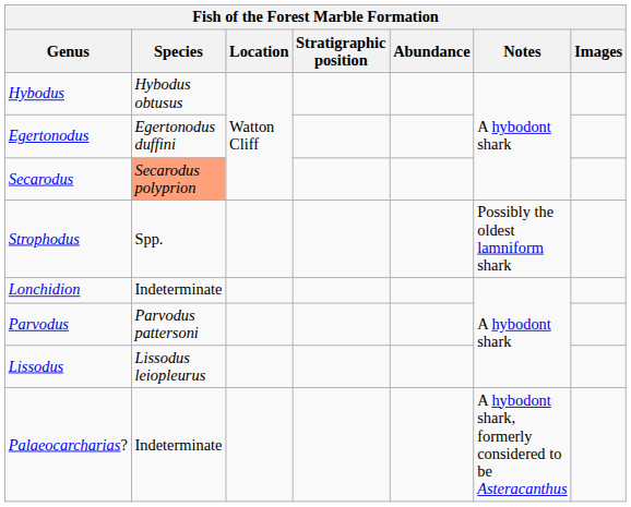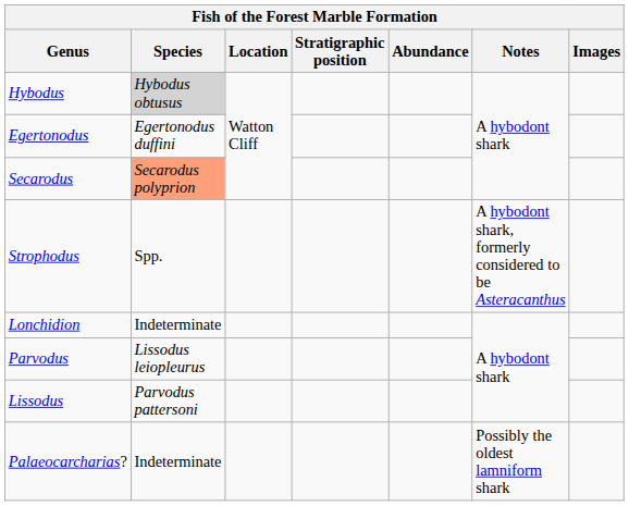 <table class="wikitable" align="center" width="100%">
 <tr>
 <th colspan="7" align="center"><strong>Fish of the Forest Marble Formation</strong></th>
 </tr>
 <tr>
 <th>Genus</th>
 <th>Species</th>
 <th>Location</th>
 <th>Stratigraphic position</th>
 <th>Abundance</th>
 <th>Notes</th>
 <th>Images</th>
 </tr>
 <tr>
 <td><em><a href='#'>Hybodus</a></em></td>
-<td><em>Hybodus obtusus</em></td>
+<td style="background: lightgrey;"><em>Hybodus obtusus</em></td>
 <td rowspan="3">Watton Cliff</td>
 <td></td>
 <td></td>
 <td rowspan="3">A <a href='#'>hybodont</a> shark</td>
 <td></td>
 </tr>
 <tr>
 <td><em><a href='#'>Egertonodus</a></em></td>
 <td><em>Egertonodus duffini</em></td>
 <td></td>
 <td></td>
 <td></td>
 </tr>
 <tr>
 <td><em><a href='#'>Secarodus</a></em></td>
 <td style="background: lightsalmon;"><em>Secarodus polyprion</em></td>
 <td></td>
 <td></td>
 <td></td>
 </tr>
 <tr>
 <td><em><a href='#'>Strophodus</a></em></td>
 <td>Spp.</td>
 <td></td>
 <td></td>
 <td></td>
-<td>Possibly the oldest <a href='#'>lamniform</a> shark</td>
+<td>A <a href='#'>hybodont</a> shark, formerly considered to be <em><a href='#'>Asteracanthus</a></em></td>
 <td></td>
 </tr>
 <tr>
 <td><em><a href='#'>Lonchidion</a></em></td>
 <td>Indeterminate</td>
 <td></td>
 <td></td>
 <td></td>
 <td rowspan="3">A <a href='#'>hybodont</a> shark</td>
 <td></td>
 </tr>
 <tr>
 <td><em><a href='#'>Parvodus</a></em></td>
-<td><em>Parvodus pattersoni</em></td>
+<td><em>Lissodus leiopleurus</em></td>
 <td></td>
 <td></td>
 <td></td>
 <td></td>
 </tr>
 <tr>
 <td><em><a href='#'>Lissodus</a></em></td>
-<td><em>Lissodus leiopleurus</em></td>
+<td><em>Parvodus pattersoni</em></td>
 <td></td>
 <td></td>
 <td></td>
 <td></td>
 </tr>
 <tr>
 <td><em><a href='#'>Palaeocarcharias</a></em>?</td>
 <td>Indeterminate</td>
 <td></td>
 <td></td>
 <td></td>
-<td>A <a href='#'>hybodont</a> shark, formerly considered to be <em><a href='#'>Asteracanthus</a></em></td>
+<td>Possibly the oldest <a href='#'>lamniform</a> shark</td>
 <td></td>
 </tr>
 </table>
